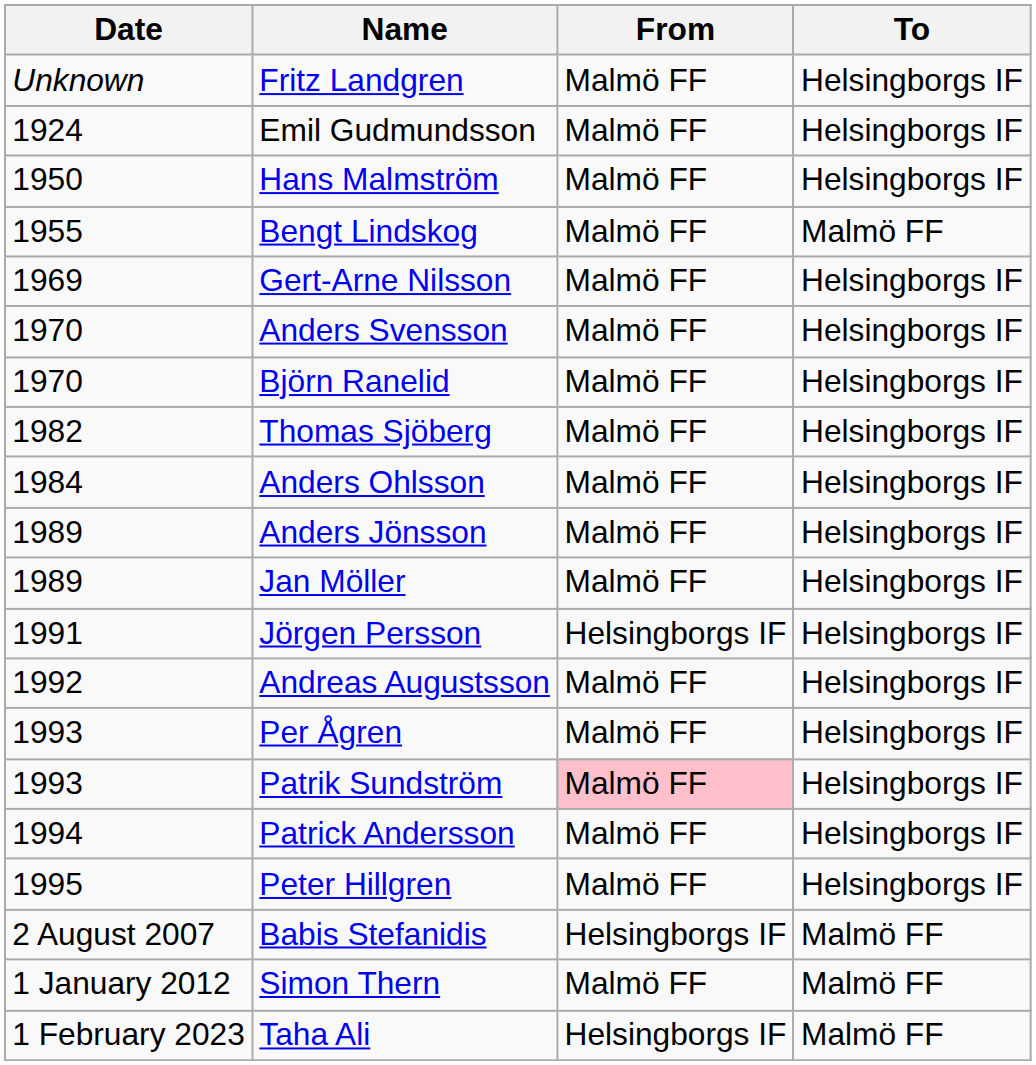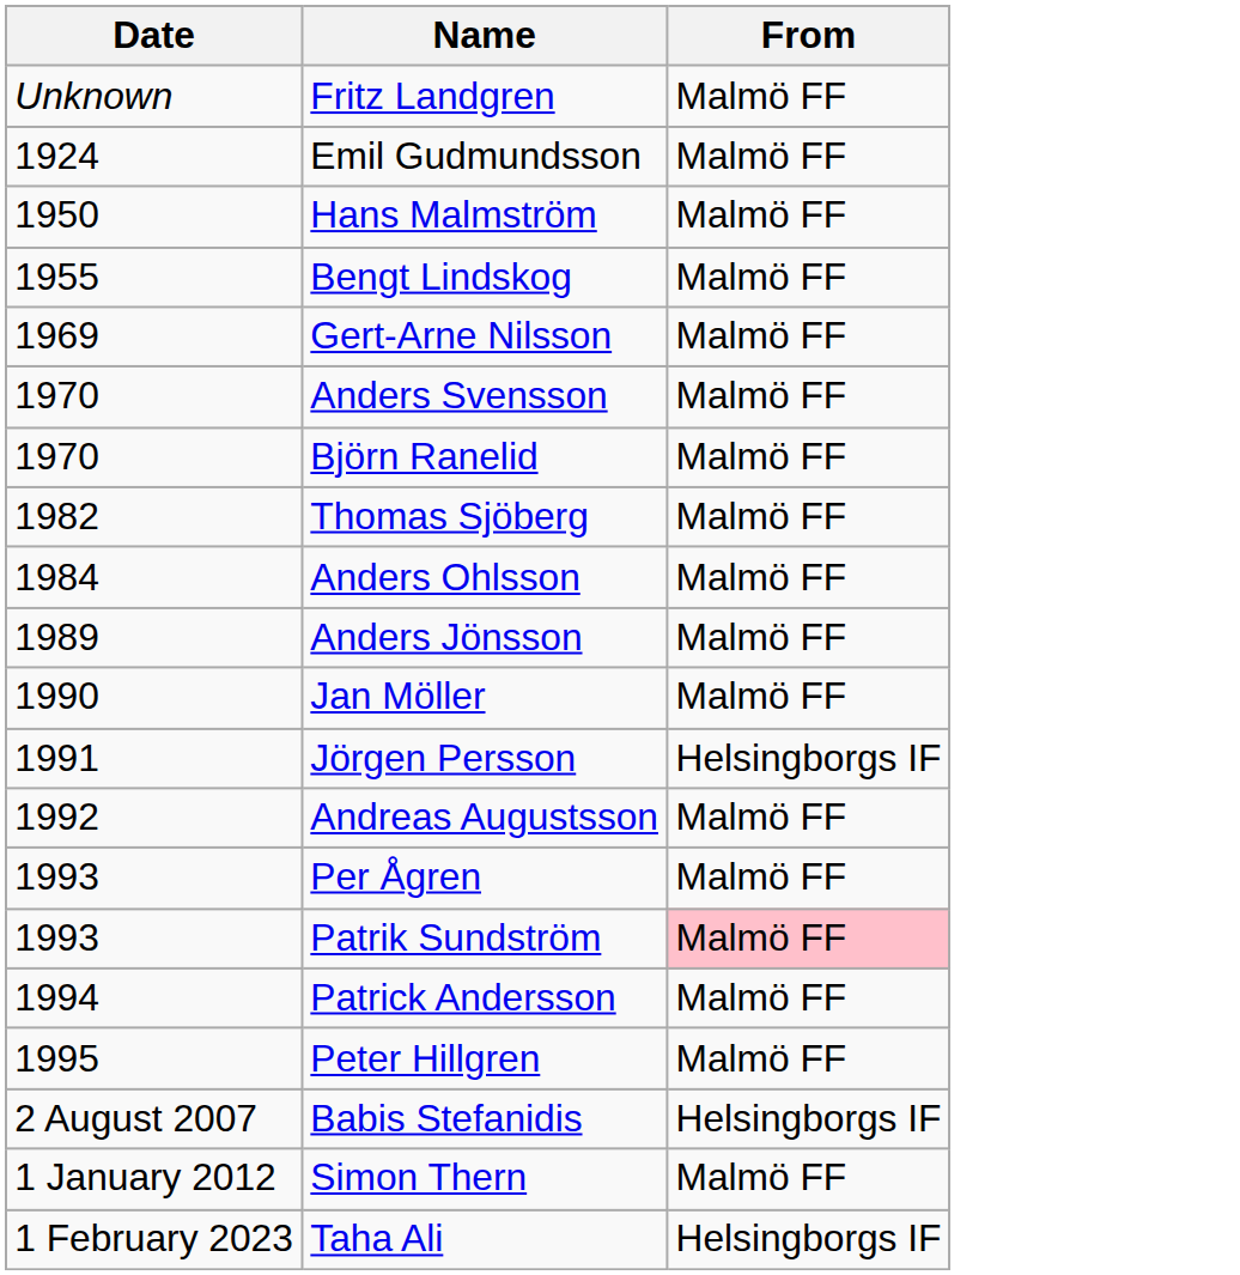 <table class="wikitable">
 <tr>
 <th>Date</th>
 <th>Name</th>
 <th>From</th>
-<th>To</th>
 </tr>
 <tr>
 <td><em>Unknown</em></td>
 <td><a href='#'>Fritz Landgren</a></td>
 <td>Malmö FF</td>
-<td>Helsingborgs IF</td>
 </tr>
 <tr>
 <td>1924</td>
 <td>Emil Gudmundsson</td>
 <td>Malmö FF</td>
-<td>Helsingborgs IF</td>
 </tr>
 <tr>
 <td>1950</td>
 <td><a href='#'>Hans Malmström</a></td>
 <td>Malmö FF</td>
-<td>Helsingborgs IF</td>
 </tr>
 <tr>
 <td>1955</td>
 <td><a href='#'>Bengt Lindskog</a></td>
-<td>Malmö FF</td>
 <td>Malmö FF</td>
 </tr>
 <tr>
 <td>1969</td>
 <td><a href='#'>Gert-Arne Nilsson</a></td>
 <td>Malmö FF</td>
-<td>Helsingborgs IF</td>
 </tr>
 <tr>
 <td>1970</td>
 <td><a href='#'>Anders Svensson</a></td>
 <td>Malmö FF</td>
-<td>Helsingborgs IF</td>
 </tr>
 <tr>
 <td>1970</td>
 <td><a href='#'>Björn Ranelid</a></td>
 <td>Malmö FF</td>
-<td>Helsingborgs IF</td>
 </tr>
 <tr>
 <td>1982</td>
 <td><a href='#'>Thomas Sjöberg</a></td>
 <td>Malmö FF</td>
-<td>Helsingborgs IF</td>
 </tr>
 <tr>
 <td>1984</td>
 <td><a href='#'>Anders Ohlsson</a></td>
 <td>Malmö FF</td>
-<td>Helsingborgs IF</td>
 </tr>
 <tr>
 <td>1989</td>
 <td><a href='#'>Anders Jönsson</a></td>
 <td>Malmö FF</td>
-<td>Helsingborgs IF</td>
 </tr>
 <tr>
-<td>1989</td>
+<td>1990</td>
 <td><a href='#'>Jan Möller</a></td>
 <td>Malmö FF</td>
-<td>Helsingborgs IF</td>
 </tr>
 <tr>
 <td>1991</td>
 <td><a href='#'>Jörgen Persson</a></td>
-<td>Helsingborgs IF</td>
 <td>Helsingborgs IF</td>
 </tr>
 <tr>
 <td>1992</td>
 <td><a href='#'>Andreas Augustsson</a></td>
 <td>Malmö FF</td>
-<td>Helsingborgs IF</td>
 </tr>
 <tr>
 <td>1993</td>
 <td><a href='#'>Per Ågren</a></td>
 <td>Malmö FF</td>
-<td>Helsingborgs IF</td>
 </tr>
 <tr>
 <td>1993</td>
 <td><a href='#'>Patrik Sundström</a></td>
 <td style="background: pink;">Malmö FF</td>
-<td>Helsingborgs IF</td>
 </tr>
 <tr>
 <td>1994</td>
 <td><a href='#'>Patrick Andersson</a></td>
 <td>Malmö FF</td>
-<td>Helsingborgs IF</td>
 </tr>
 <tr>
 <td>1995</td>
 <td><a href='#'>Peter Hillgren</a></td>
 <td>Malmö FF</td>
-<td>Helsingborgs IF</td>
 </tr>
 <tr>
 <td>2 August 2007</td>
 <td><a href='#'>Babis Stefanidis</a></td>
 <td>Helsingborgs IF</td>
-<td>Malmö FF</td>
 </tr>
 <tr>
 <td>1 January 2012</td>
 <td><a href='#'>Simon Thern</a></td>
-<td>Malmö FF</td>
 <td>Malmö FF</td>
 </tr>
 <tr>
 <td>1 February 2023</td>
 <td><a href='#'>Taha Ali</a></td>
 <td>Helsingborgs IF</td>
-<td>Malmö FF</td>
 </tr>
 </table>
